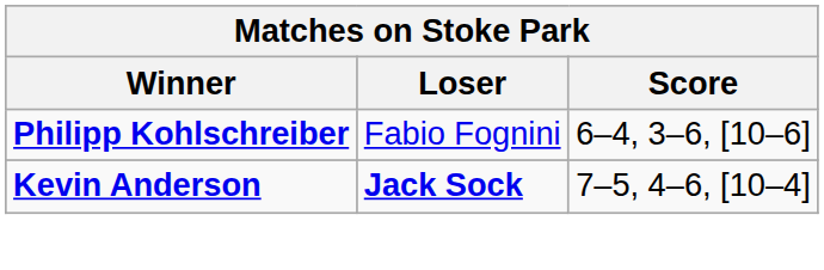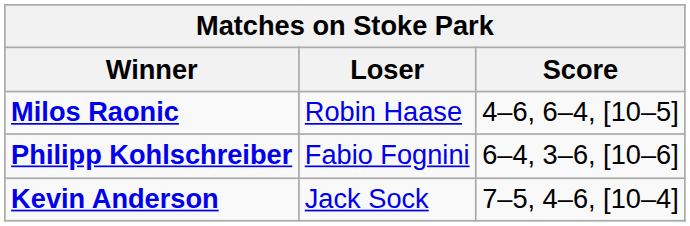 <table class="wikitable">
 <tr>
 <th colspan=3>Matches on Stoke Park</th>
 </tr>
 <tr>
 <th>Winner</th>
 <th>Loser</th>
 <th>Score</th>
 </tr>
 <tr>
+<td><strong> <a href='#'>Milos Raonic</a></strong></td>
+<td> <a href='#'>Robin Haase</a></td>
+<td>4–6, 6–4, [10–5]</td>
+</tr>
+<tr>
 <td><strong> <a href='#'>Philipp Kohlschreiber</a></strong></td>
 <td> <a href='#'>Fabio Fognini</a></td>
 <td>6–4, 3–6, [10–6]</td>
 </tr>
 <tr>
 <td><strong> <a href='#'>Kevin Anderson</a></strong></td>
-<td><strong> <a href='#'>Jack Sock</a></strong></td>
+<td> <a href='#'>Jack Sock</a></td>
 <td>7–5, 4–6, [10–4]</td>
 </tr>
 </table>
